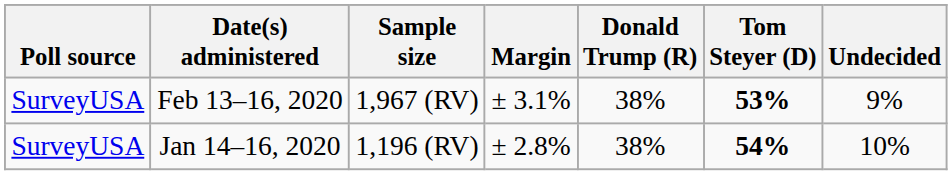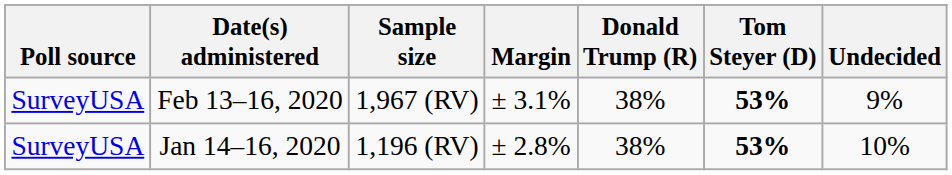 <table class="wikitable" style="font-size:90%;text-align:center;">
 <tr valign=bottom style="font-size:90%;">
 <th>Poll source</th>
 <th>Date(s)<br>administered</th>
 <th>Sample<br>size</th>
 <th>Margin<br></th>
 <th>Donald<br>Trump (R)</th>
 <th>Tom<br>Steyer (D)</th>
 <th>Undecided</th>
 </tr>
 <tr>
 <td style="text-align:left;"><a href='#'>SurveyUSA</a></td>
 <td>Feb 13–16, 2020</td>
 <td>1,967 (RV)</td>
 <td>± 3.1%</td>
 <td>38%</td>
 <td><strong>53%</strong></td>
 <td>9%</td>
 </tr>
 <tr>
 <td style="text-align:left;"><a href='#'>SurveyUSA</a></td>
 <td>Jan 14–16, 2020</td>
 <td>1,196 (RV)</td>
 <td>± 2.8%</td>
 <td>38%</td>
-<td><strong>54%</strong></td>
+<td><strong>53%</strong></td>
 <td>10%</td>
 </tr>
 </table>
